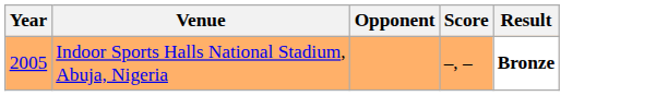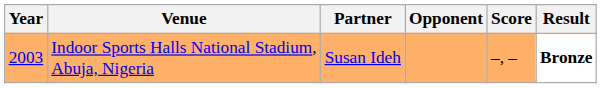 <table class="sortable wikitable" style="font-size: 90%;">
 <tr>
 <th>Year</th>
 <th>Venue</th>
+<th>Partner</th>
 <th>Opponent</th>
 <th>Score</th>
 <th>Result</th>
 </tr>
 <tr style="background:#FFB069">
-<td align="center"><a href='#'>2005</a></td>
+<td align="center"><a href='#'>2003</a></td>
 <td align="left"><a href='#'>Indoor Sports Halls National Stadium</a>,<br><a href='#'>Abuja, Nigeria</a></td>
+<td align="left"> <a href='#'>Susan Ideh</a></td>
 <td align="left">  <br> </td>
 <td align="left">–, –</td>
 <td style="text-align:left; background:white"> <strong>Bronze</strong></td>
 </tr>
 </table>
